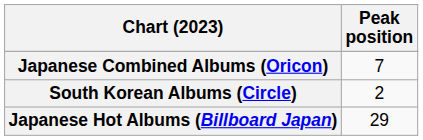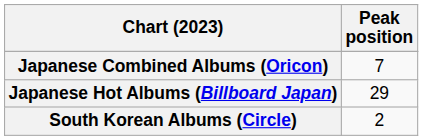 <table class="wikitable sortable plainrowheaders" style="text-align:center;">
 <tr>
 <th scope="col">Chart (2023)</th>
 <th scope="col">Peak<br>position</th>
 </tr>
 <tr>
 </tr>
 <tr>
 <th scope="row">Japanese Combined Albums (<a href='#'>Oricon</a>)</th>
 <td>7</td>
 </tr>
 <tr>
+<th scope="row">Japanese Hot Albums (<em><a href='#'>Billboard Japan</a></em>)</th>
+<td>29</td>
+</tr>
+<tr>
 <th scope="row">South Korean Albums (<a href='#'>Circle</a>)</th>
 <td>2</td>
 </tr>
-<tr>
-<th scope="row">Japanese Hot Albums (<em><a href='#'>Billboard Japan</a></em>)</th>
-<td>29</td>
-</tr>
 </table>
